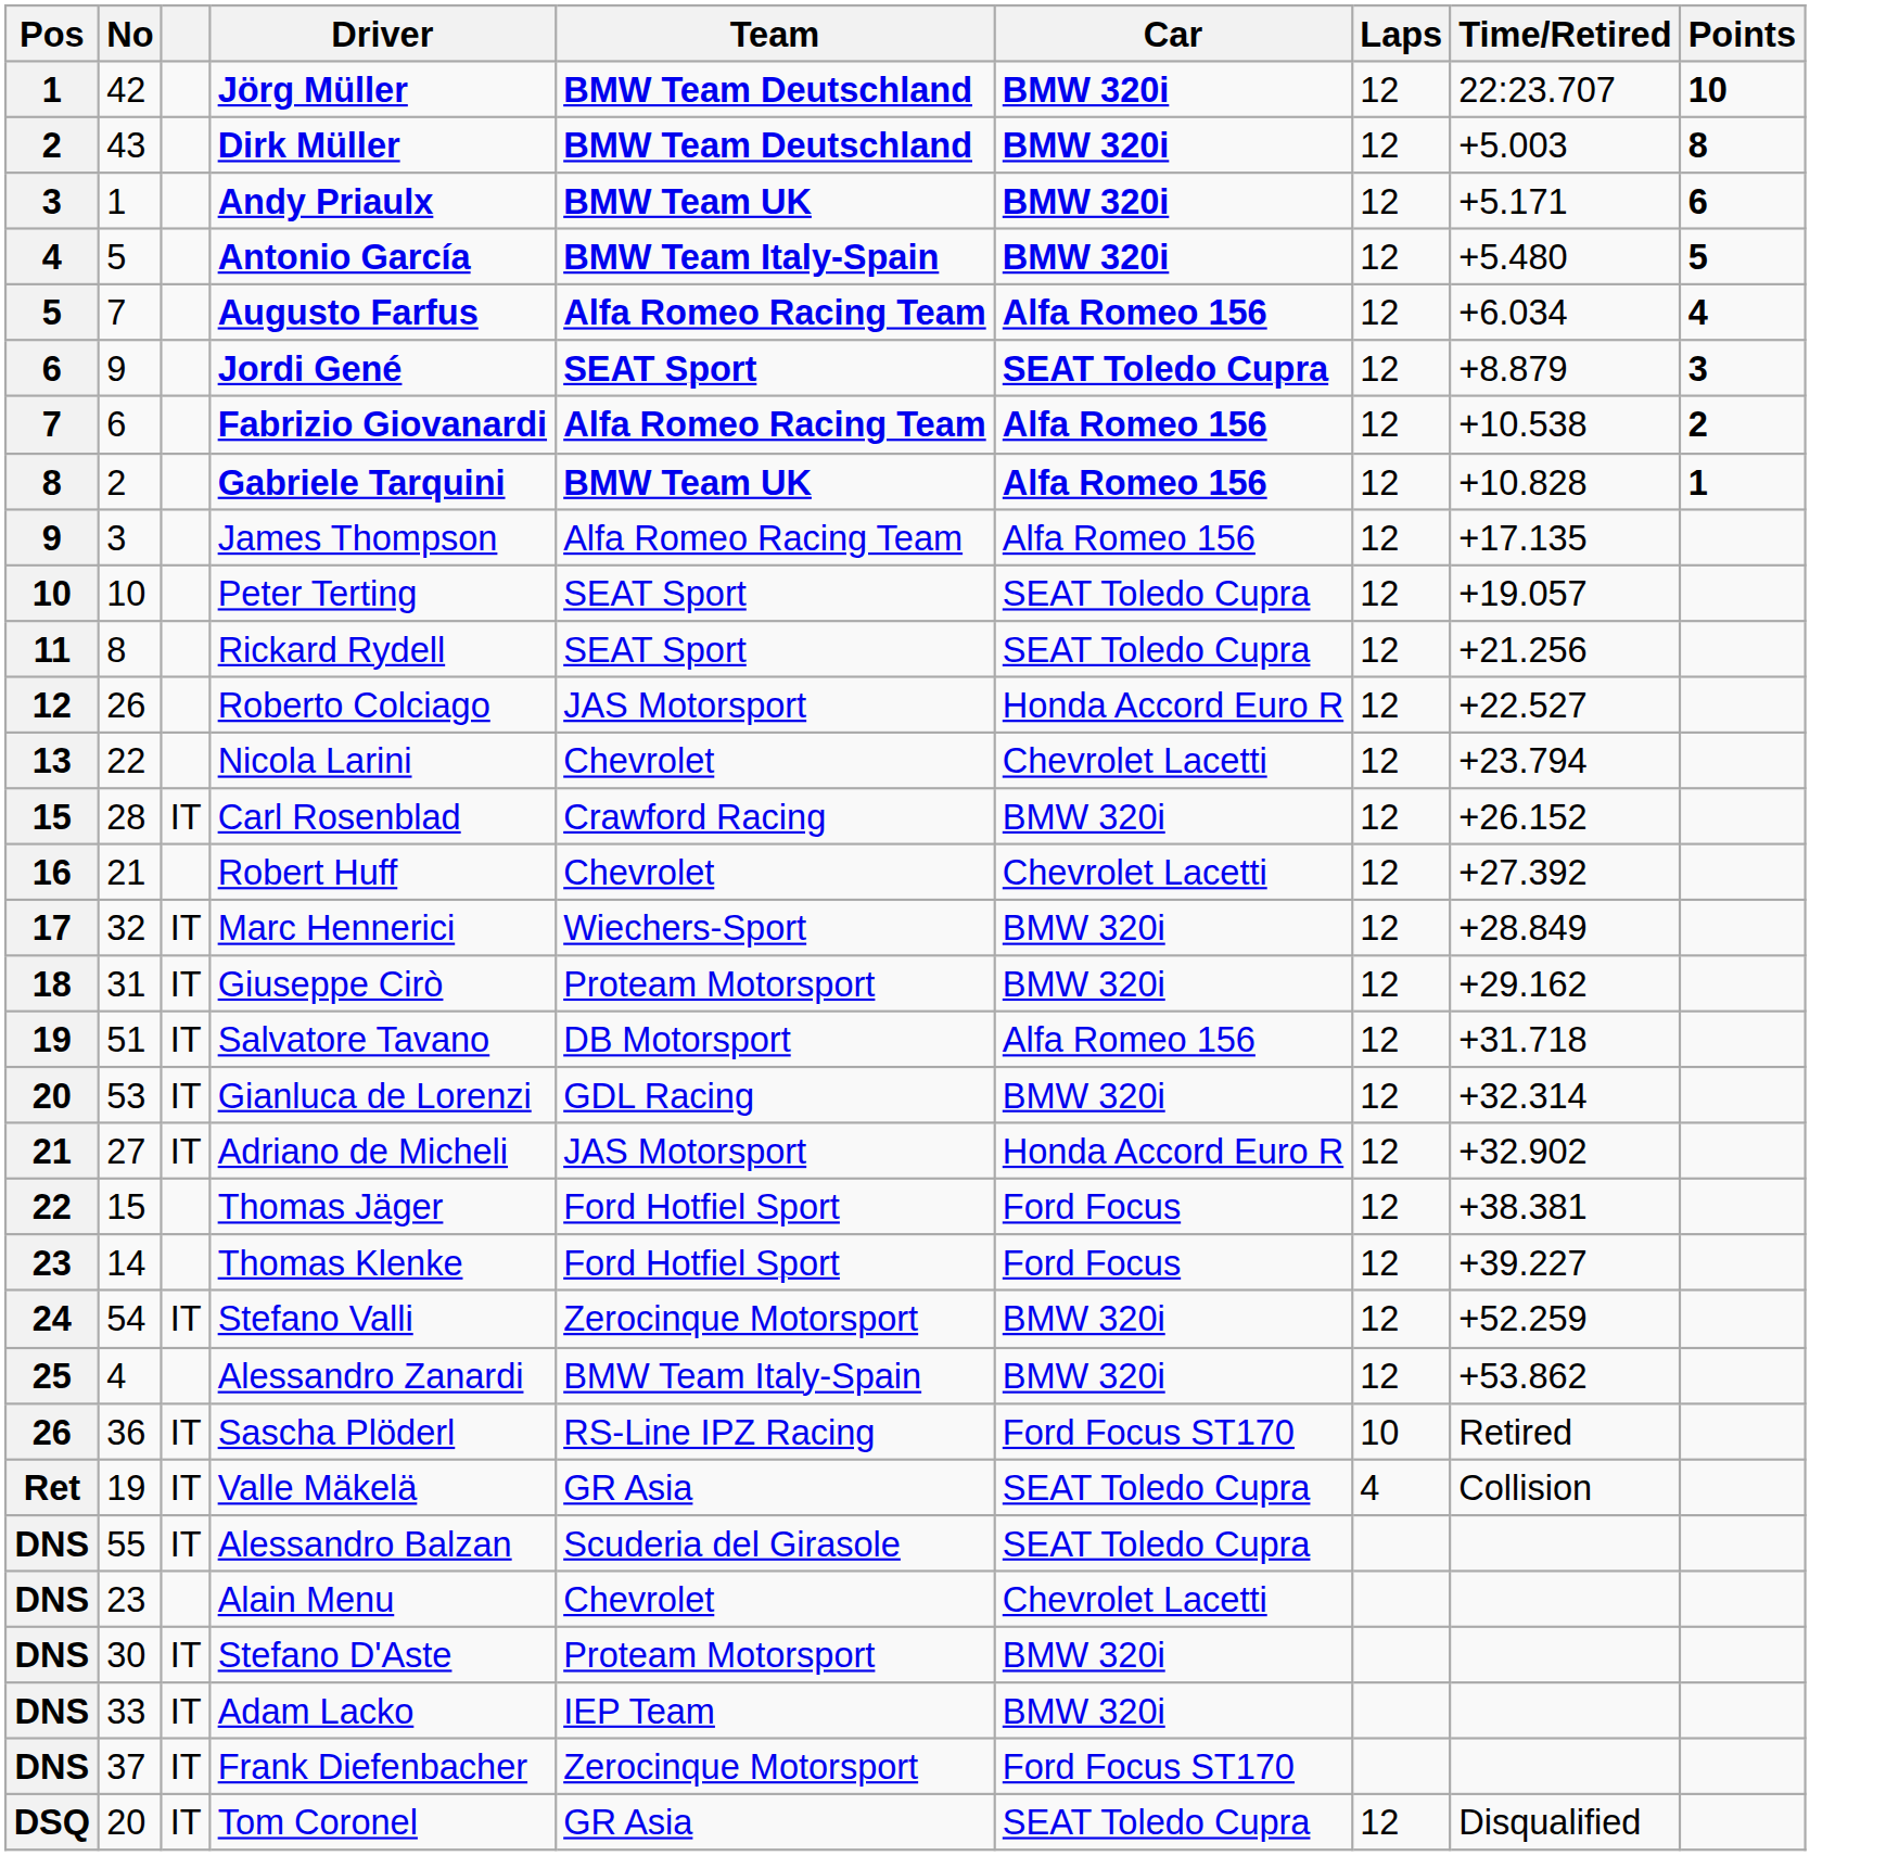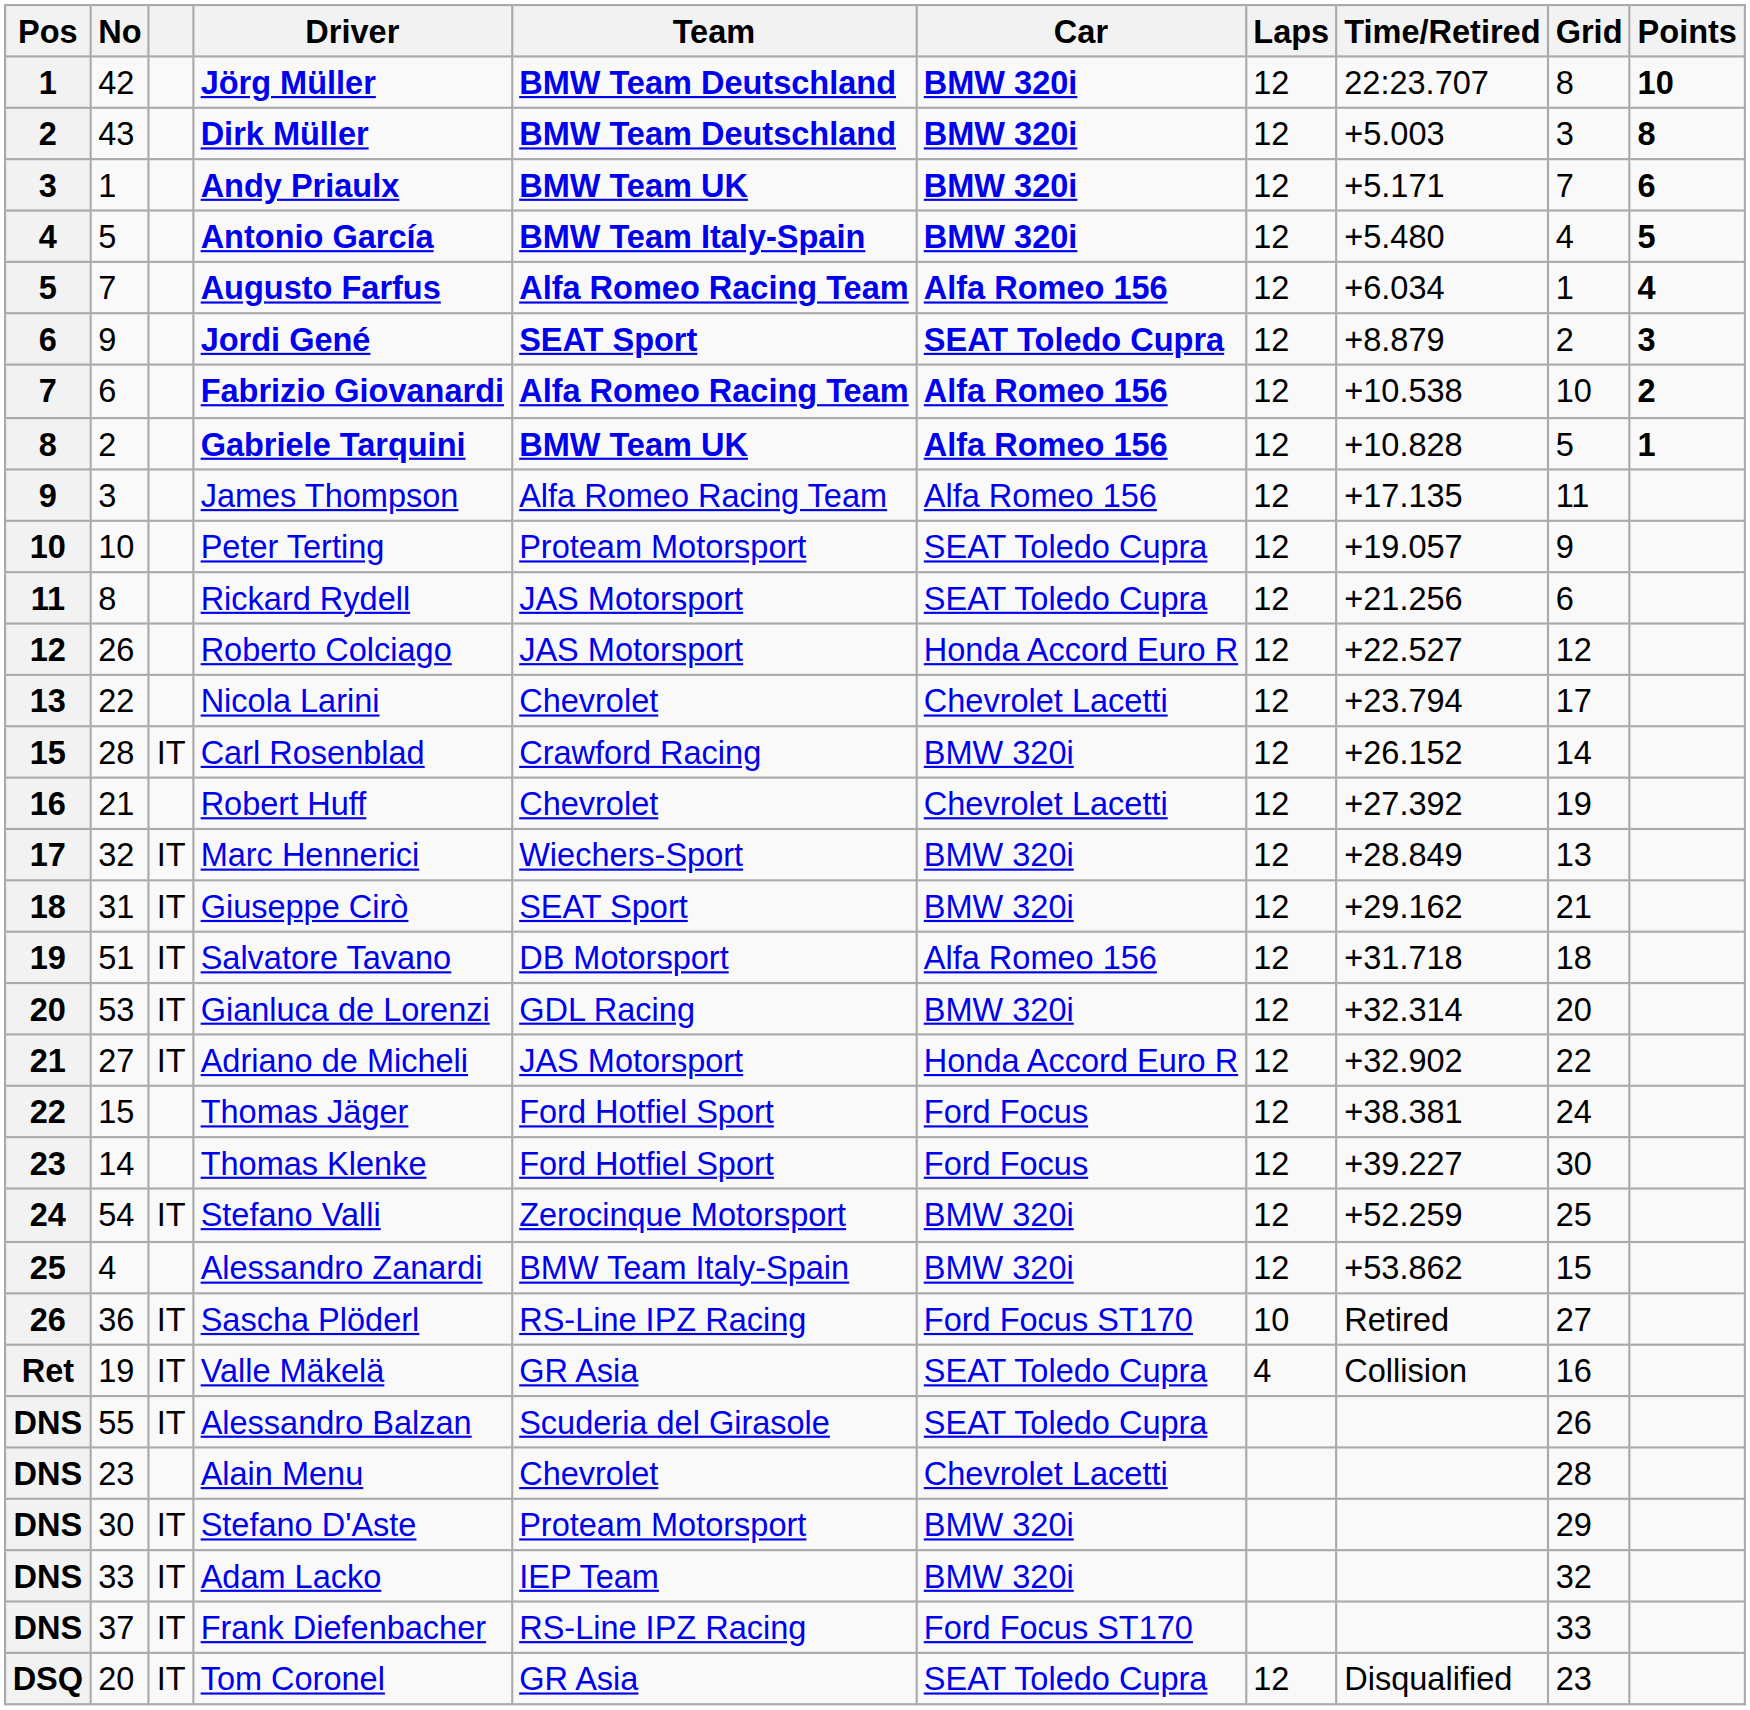 <table class="wikitable" style="font-size: 95%">
 <tr>
 <th>Pos</th>
 <th>No</th>
 <th></th>
 <th>Driver</th>
 <th>Team</th>
 <th>Car</th>
 <th>Laps</th>
 <th>Time/Retired</th>
+<th>Grid</th>
 <th>Points</th>
 </tr>
 <tr>
 <th>1</th>
 <td>42</td>
 <td></td>
 <td> <strong><a href='#'>Jörg Müller</a></strong></td>
 <td><strong><a href='#'>BMW Team Deutschland</a></strong></td>
 <td><strong><a href='#'>BMW 320i</a></strong></td>
 <td>12</td>
 <td>22:23.707</td>
+<td>8</td>
 <td><strong>10</strong></td>
 </tr>
 <tr>
 <th>2</th>
 <td>43</td>
 <td></td>
 <td> <strong><a href='#'>Dirk Müller</a></strong></td>
 <td><strong><a href='#'>BMW Team Deutschland</a></strong></td>
 <td><strong><a href='#'>BMW 320i</a></strong></td>
 <td>12</td>
 <td>+5.003</td>
+<td>3</td>
 <td><strong>8</strong></td>
 </tr>
 <tr>
 <th>3</th>
 <td>1</td>
 <td></td>
 <td> <strong><a href='#'>Andy Priaulx</a></strong></td>
 <td><strong><a href='#'>BMW Team UK</a></strong></td>
 <td><strong><a href='#'>BMW 320i</a></strong></td>
 <td>12</td>
 <td>+5.171</td>
+<td>7</td>
 <td><strong>6</strong></td>
 </tr>
 <tr>
 <th>4</th>
 <td>5</td>
 <td></td>
 <td> <strong><a href='#'>Antonio García</a></strong></td>
 <td><strong><a href='#'>BMW Team Italy-Spain</a></strong></td>
 <td><strong><a href='#'>BMW 320i</a></strong></td>
 <td>12</td>
 <td>+5.480</td>
+<td>4</td>
 <td><strong>5</strong></td>
 </tr>
 <tr>
 <th>5</th>
 <td>7</td>
 <td></td>
 <td> <strong><a href='#'>Augusto Farfus</a></strong></td>
 <td><strong><a href='#'>Alfa Romeo Racing Team</a></strong></td>
 <td><strong><a href='#'>Alfa Romeo 156</a></strong></td>
 <td>12</td>
 <td>+6.034</td>
+<td>1</td>
 <td><strong>4</strong></td>
 </tr>
 <tr>
 <th>6</th>
 <td>9</td>
 <td></td>
 <td> <strong><a href='#'>Jordi Gené</a></strong></td>
 <td><strong><a href='#'>SEAT Sport</a></strong></td>
 <td><strong><a href='#'>SEAT Toledo Cupra</a></strong></td>
 <td>12</td>
 <td>+8.879</td>
+<td>2</td>
 <td><strong>3</strong></td>
 </tr>
 <tr>
 <th>7</th>
 <td>6</td>
 <td></td>
 <td> <strong><a href='#'>Fabrizio Giovanardi</a></strong></td>
 <td><strong><a href='#'>Alfa Romeo Racing Team</a></strong></td>
 <td><strong><a href='#'>Alfa Romeo 156</a></strong></td>
 <td>12</td>
 <td>+10.538</td>
+<td>10</td>
 <td><strong>2</strong></td>
 </tr>
 <tr>
 <th>8</th>
 <td>2</td>
 <td></td>
 <td> <strong><a href='#'>Gabriele Tarquini</a></strong></td>
 <td><strong><a href='#'>BMW Team UK</a></strong></td>
 <td><strong><a href='#'>Alfa Romeo 156</a></strong></td>
 <td>12</td>
 <td>+10.828</td>
+<td>5</td>
 <td><strong>1</strong></td>
 </tr>
 <tr>
 <th>9</th>
 <td>3</td>
 <td></td>
 <td> <a href='#'>James Thompson</a></td>
 <td><a href='#'>Alfa Romeo Racing Team</a></td>
 <td><a href='#'>Alfa Romeo 156</a></td>
 <td>12</td>
 <td>+17.135</td>
+<td>11</td>
 <td></td>
 </tr>
 <tr>
 <th>10</th>
 <td>10</td>
 <td></td>
 <td> <a href='#'>Peter Terting</a></td>
-<td><a href='#'>SEAT Sport</a></td>
+<td><a href='#'>Proteam Motorsport</a></td>
 <td><a href='#'>SEAT Toledo Cupra</a></td>
 <td>12</td>
 <td>+19.057</td>
+<td>9</td>
 <td></td>
 </tr>
 <tr>
 <th>11</th>
 <td>8</td>
 <td></td>
 <td> <a href='#'>Rickard Rydell</a></td>
-<td><a href='#'>SEAT Sport</a></td>
+<td><a href='#'>JAS Motorsport</a></td>
 <td><a href='#'>SEAT Toledo Cupra</a></td>
 <td>12</td>
 <td>+21.256</td>
+<td>6</td>
 <td></td>
 </tr>
 <tr>
 <th>12</th>
 <td>26</td>
 <td></td>
 <td> <a href='#'>Roberto Colciago</a></td>
 <td><a href='#'>JAS Motorsport</a></td>
 <td><a href='#'>Honda Accord Euro R</a></td>
 <td>12</td>
 <td>+22.527</td>
+<td>12</td>
 <td></td>
 </tr>
 <tr>
 <th>13</th>
 <td>22</td>
 <td></td>
 <td> <a href='#'>Nicola Larini</a></td>
 <td><a href='#'>Chevrolet</a></td>
 <td><a href='#'>Chevrolet Lacetti</a></td>
 <td>12</td>
 <td>+23.794</td>
+<td>17</td>
 <td></td>
 </tr>
 <tr>
 <th>15</th>
 <td>28</td>
 <td>IT</td>
 <td> <a href='#'>Carl Rosenblad</a></td>
 <td><a href='#'>Crawford Racing</a></td>
 <td><a href='#'>BMW 320i</a></td>
 <td>12</td>
 <td>+26.152</td>
+<td>14</td>
 <td></td>
 </tr>
 <tr>
 <th>16</th>
 <td>21</td>
 <td></td>
 <td> <a href='#'>Robert Huff</a></td>
 <td><a href='#'>Chevrolet</a></td>
 <td><a href='#'>Chevrolet Lacetti</a></td>
 <td>12</td>
 <td>+27.392</td>
+<td>19</td>
 <td></td>
 </tr>
 <tr>
 <th>17</th>
 <td>32</td>
 <td>IT</td>
 <td> <a href='#'>Marc Hennerici</a></td>
 <td><a href='#'>Wiechers-Sport</a></td>
 <td><a href='#'>BMW 320i</a></td>
 <td>12</td>
 <td>+28.849</td>
+<td>13</td>
 <td></td>
 </tr>
 <tr>
 <th>18</th>
 <td>31</td>
 <td>IT</td>
 <td>  <a href='#'>Giuseppe Cirò</a></td>
-<td><a href='#'>Proteam Motorsport</a></td>
+<td><a href='#'>SEAT Sport</a></td>
 <td><a href='#'>BMW 320i</a></td>
 <td>12</td>
 <td>+29.162</td>
+<td>21</td>
 <td></td>
 </tr>
 <tr>
 <th>19</th>
 <td>51</td>
 <td>IT</td>
 <td> <a href='#'>Salvatore Tavano</a></td>
 <td><a href='#'>DB Motorsport</a></td>
 <td><a href='#'>Alfa Romeo 156</a></td>
 <td>12</td>
 <td>+31.718</td>
+<td>18</td>
 <td></td>
 </tr>
 <tr>
 <th>20</th>
 <td>53</td>
 <td>IT</td>
 <td> <a href='#'>Gianluca de Lorenzi</a></td>
 <td><a href='#'>GDL Racing</a></td>
 <td><a href='#'>BMW 320i</a></td>
 <td>12</td>
 <td>+32.314</td>
+<td>20</td>
 <td></td>
 </tr>
 <tr>
 <th>21</th>
 <td>27</td>
 <td>IT</td>
 <td> <a href='#'>Adriano de Micheli</a></td>
 <td><a href='#'>JAS Motorsport</a></td>
 <td><a href='#'>Honda Accord Euro R</a></td>
 <td>12</td>
 <td>+32.902</td>
+<td>22</td>
 <td></td>
 </tr>
 <tr>
 <th>22</th>
 <td>15</td>
 <td></td>
 <td> <a href='#'>Thomas Jäger</a></td>
 <td><a href='#'>Ford Hotfiel Sport</a></td>
 <td><a href='#'>Ford Focus</a></td>
 <td>12</td>
 <td>+38.381</td>
+<td>24</td>
 <td></td>
 </tr>
 <tr>
 <th>23</th>
 <td>14</td>
 <td></td>
 <td> <a href='#'>Thomas Klenke</a></td>
 <td><a href='#'>Ford Hotfiel Sport</a></td>
 <td><a href='#'>Ford Focus</a></td>
 <td>12</td>
 <td>+39.227</td>
+<td>30</td>
 <td></td>
 </tr>
 <tr>
 <th>24</th>
 <td>54</td>
 <td>IT</td>
 <td> <a href='#'>Stefano Valli</a></td>
 <td><a href='#'>Zerocinque Motorsport</a></td>
 <td><a href='#'>BMW 320i</a></td>
 <td>12</td>
 <td>+52.259</td>
+<td>25</td>
 <td></td>
 </tr>
 <tr>
 <th>25</th>
 <td>4</td>
 <td></td>
 <td> <a href='#'>Alessandro Zanardi</a></td>
 <td><a href='#'>BMW Team Italy-Spain</a></td>
 <td><a href='#'>BMW 320i</a></td>
 <td>12</td>
 <td>+53.862</td>
+<td>15</td>
 <td></td>
 </tr>
 <tr>
 <th>26</th>
 <td>36</td>
 <td>IT</td>
 <td> <a href='#'>Sascha Plöderl</a></td>
 <td><a href='#'>RS-Line IPZ Racing</a></td>
 <td><a href='#'>Ford Focus ST170</a></td>
 <td>10</td>
 <td>Retired</td>
+<td>27</td>
 <td></td>
 </tr>
 <tr>
 <th>Ret</th>
 <td>19</td>
 <td>IT</td>
 <td> <a href='#'>Valle Mäkelä</a></td>
 <td><a href='#'>GR Asia</a></td>
 <td><a href='#'>SEAT Toledo Cupra</a></td>
 <td>4</td>
 <td>Collision</td>
+<td>16</td>
 <td></td>
 </tr>
 <tr>
 <th>DNS</th>
 <td>55</td>
 <td>IT</td>
 <td> <a href='#'>Alessandro Balzan</a></td>
 <td><a href='#'>Scuderia del Girasole</a></td>
 <td><a href='#'>SEAT Toledo Cupra</a></td>
 <td></td>
 <td></td>
+<td>26</td>
 <td></td>
 </tr>
 <tr>
 <th>DNS</th>
 <td>23</td>
 <td></td>
 <td> <a href='#'>Alain Menu</a></td>
 <td><a href='#'>Chevrolet</a></td>
 <td><a href='#'>Chevrolet Lacetti</a></td>
 <td></td>
 <td></td>
+<td>28</td>
 <td></td>
 </tr>
 <tr>
 <th>DNS</th>
 <td>30</td>
 <td>IT</td>
 <td> <a href='#'>Stefano D'Aste</a></td>
 <td><a href='#'>Proteam Motorsport</a></td>
 <td><a href='#'>BMW 320i</a></td>
 <td></td>
 <td></td>
+<td>29</td>
 <td></td>
 </tr>
 <tr>
 <th>DNS</th>
 <td>33</td>
 <td>IT</td>
 <td> <a href='#'>Adam Lacko</a></td>
 <td><a href='#'>IEP Team</a></td>
 <td><a href='#'>BMW 320i</a></td>
 <td></td>
 <td></td>
+<td>32</td>
 <td></td>
 </tr>
 <tr>
 <th>DNS</th>
 <td>37</td>
 <td>IT</td>
 <td> <a href='#'>Frank Diefenbacher</a></td>
-<td><a href='#'>Zerocinque Motorsport</a></td>
+<td><a href='#'>RS-Line IPZ Racing</a></td>
 <td><a href='#'>Ford Focus ST170</a></td>
 <td></td>
 <td></td>
+<td>33</td>
 <td></td>
 </tr>
 <tr>
 <th>DSQ</th>
 <td>20</td>
 <td>IT</td>
 <td> <a href='#'>Tom Coronel</a></td>
 <td><a href='#'>GR Asia</a></td>
 <td><a href='#'>SEAT Toledo Cupra</a></td>
 <td>12</td>
 <td>Disqualified</td>
+<td>23</td>
 <td></td>
 </tr>
 </table>
